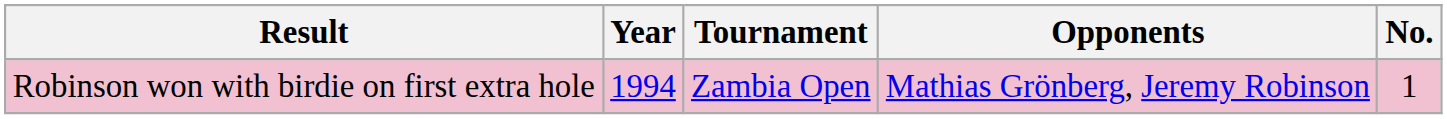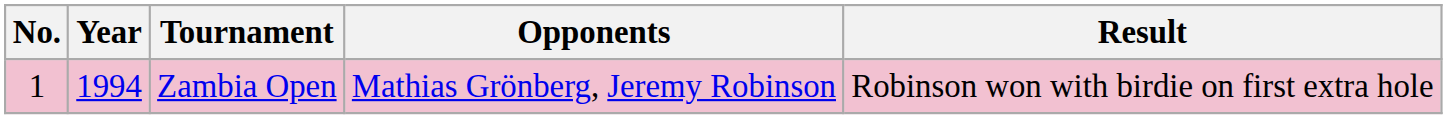 <table class="wikitable" style="font-size:95%;">
 <tr>
-<th>Result</th>
+<th>No.</th>
 <th>Year</th>
 <th>Tournament</th>
 <th>Opponents</th>
-<th>No.</th>
+<th>Result</th>
 </tr>
 <tr style="background:#F2C1D1;">
-<td>Robinson won with birdie on first extra hole</td>
+<td align=center>1</td>
 <td align=center><a href='#'>1994</a></td>
 <td><a href='#'>Zambia Open</a></td>
 <td> <a href='#'>Mathias Grönberg</a>,  <a href='#'>Jeremy Robinson</a></td>
-<td align=center>1</td>
+<td>Robinson won with birdie on first extra hole</td>
 </tr>
 </table>
